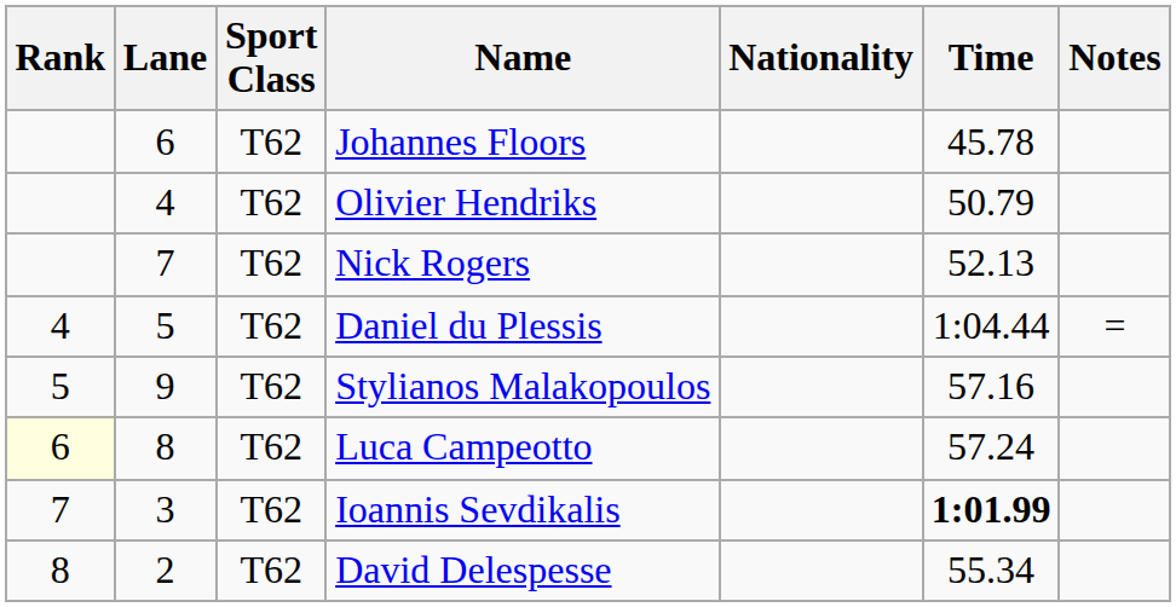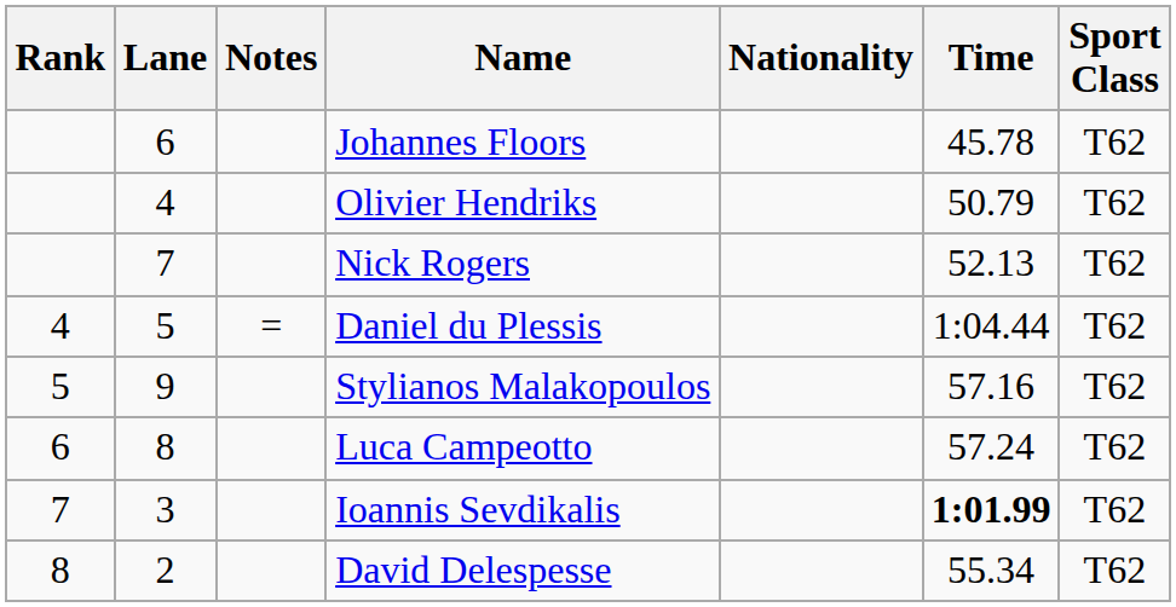 <table class="wikitable sortable" style="text-align:center">
 <tr>
 <th>Rank</th>
 <th>Lane</th>
-<th>Sport<br>Class</th>
+<th>Notes</th>
 <th>Name</th>
 <th>Nationality</th>
 <th>Time</th>
-<th>Notes</th>
+<th>Sport<br>Class</th>
 </tr>
 <tr>
 <td></td>
 <td>6</td>
-<td>T62</td>
+<td></td>
 <td align="left"><a href='#'>Johannes Floors</a></td>
 <td align="left"></td>
 <td>45.78</td>
-<td></td>
+<td>T62</td>
 </tr>
 <tr>
 <td></td>
 <td>4</td>
-<td>T62</td>
+<td></td>
 <td align="left"><a href='#'>Olivier Hendriks</a></td>
 <td align="left"></td>
 <td>50.79</td>
-<td></td>
+<td>T62</td>
 </tr>
 <tr>
 <td></td>
 <td>7</td>
-<td>T62</td>
+<td></td>
 <td align="left"><a href='#'>Nick Rogers</a></td>
 <td align="left"></td>
 <td>52.13</td>
-<td></td>
+<td>T62</td>
 </tr>
 <tr>
 <td>4</td>
 <td>5</td>
-<td>T62</td>
+<td>=</td>
 <td align="left"><a href='#'>Daniel du Plessis</a></td>
 <td align="left"></td>
 <td>1:04.44</td>
-<td>=</td>
+<td>T62</td>
 </tr>
 <tr>
 <td>5</td>
 <td>9</td>
-<td>T62</td>
+<td></td>
 <td align="left"><a href='#'>Stylianos Malakopoulos</a></td>
 <td align="left"></td>
 <td>57.16</td>
-<td></td>
+<td>T62</td>
 </tr>
 <tr>
-<td style="background: lightyellow;">6</td>
+<td>6</td>
 <td>8</td>
-<td>T62</td>
+<td></td>
 <td align="left"><a href='#'>Luca Campeotto</a></td>
 <td align="left"></td>
 <td>57.24</td>
-<td></td>
+<td>T62</td>
 </tr>
 <tr>
 <td>7</td>
 <td>3</td>
-<td>T62</td>
+<td></td>
 <td align="left"><a href='#'>Ioannis Sevdikalis</a></td>
 <td align="left"></td>
 <td><strong>1:01.99</strong></td>
-<td></td>
+<td>T62</td>
 </tr>
 <tr>
 <td>8</td>
 <td>2</td>
-<td>T62</td>
+<td></td>
 <td align="left"><a href='#'>David Delespesse</a></td>
 <td align="left"></td>
 <td>55.34</td>
-<td></td>
+<td>T62</td>
 </tr>
 </table>
